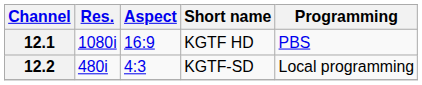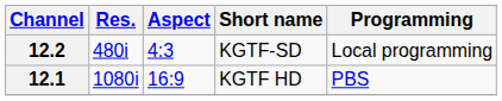 <table class="wikitable">
 <tr>
 <th><a href='#'>Channel</a></th>
 <th><a href='#'>Res.</a></th>
 <th><a href='#'>Aspect</a></th>
 <th>Short name</th>
 <th>Programming</th>
 </tr>
 <tr>
+<th scope = "row">12.2</th>
+<td><a href='#'>480i</a></td>
+<td><a href='#'>4:3</a></td>
+<td>KGTF-SD</td>
+<td>Local programming</td>
+</tr>
+<tr>
 <th scope = "row">12.1</th>
 <td><a href='#'>1080i</a></td>
 <td><a href='#'>16:9</a></td>
 <td>KGTF HD</td>
 <td><a href='#'>PBS</a></td>
 </tr>
 <tr>
-<th scope = "row">12.2</th>
-<td><a href='#'>480i</a></td>
-<td><a href='#'>4:3</a></td>
-<td>KGTF-SD</td>
-<td>Local programming</td>
-</tr>
-<tr>
 </tr>
 </table>
